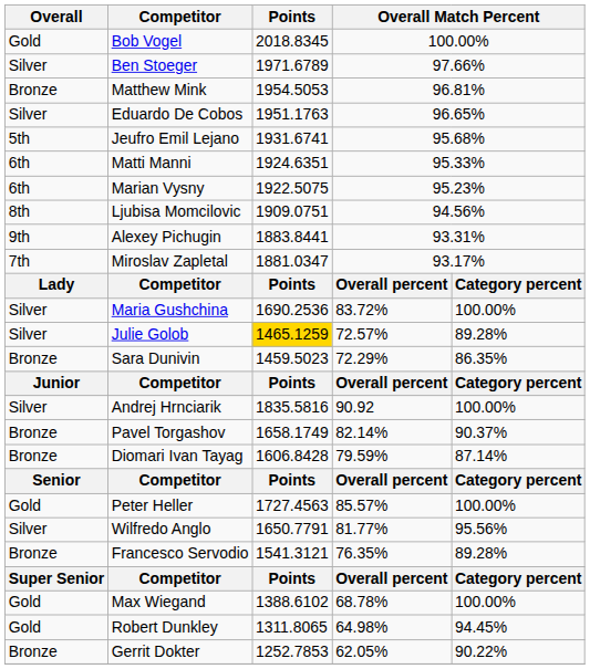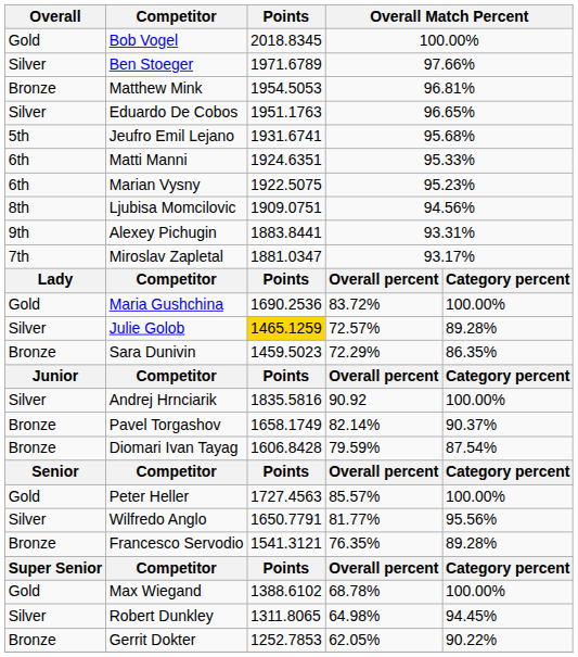 <table class="wikitable" style="text-align: left;">
 <tr>
 <th>Overall</th>
 <th>Competitor</th>
 <th>Points</th>
 <th colspan="2">Overall Match Percent</th>
 </tr>
 <tr>
 <td> Gold</td>
 <td><a href='#'>Bob Vogel</a></td>
 <td>2018.8345</td>
 <td colspan="2" style="text-align: center;">100.00%</td>
 </tr>
 <tr>
 <td> Silver</td>
 <td><a href='#'>Ben Stoeger</a></td>
 <td>1971.6789</td>
 <td colspan="2" style="text-align: center;">97.66%</td>
 </tr>
 <tr>
 <td> Bronze</td>
 <td>Matthew Mink</td>
 <td>1954.5053</td>
 <td colspan="2" style="text-align: center;">96.81%</td>
 </tr>
 <tr>
 <td> Silver</td>
 <td>Eduardo De Cobos</td>
 <td>1951.1763</td>
 <td colspan="2" style="text-align: center;">96.65%</td>
 </tr>
 <tr>
 <td>5th</td>
 <td>Jeufro Emil Lejano</td>
 <td>1931.6741</td>
 <td colspan="2" style="text-align: center;">95.68%</td>
 </tr>
 <tr>
 <td>6th</td>
 <td>Matti Manni</td>
 <td>1924.6351</td>
 <td colspan="2" style="text-align: center;">95.33%</td>
 </tr>
 <tr>
 <td>6th</td>
 <td>Marian Vysny</td>
 <td>1922.5075</td>
 <td colspan="2" style="text-align: center;">95.23%</td>
 </tr>
 <tr>
 <td>8th</td>
 <td>Ljubisa Momcilovic</td>
 <td>1909.0751</td>
 <td colspan="2" style="text-align: center;">94.56%</td>
 </tr>
 <tr>
 <td>9th</td>
 <td>Alexey Pichugin</td>
 <td>1883.8441</td>
 <td colspan="2" style="text-align: center;">93.31%</td>
 </tr>
 <tr>
 <td>7th</td>
 <td>Miroslav Zapletal</td>
 <td>1881.0347</td>
 <td colspan="2" style="text-align: center;">93.17%</td>
 </tr>
 <tr>
 <th>Lady</th>
 <th>Competitor</th>
 <th>Points</th>
 <th>Overall percent</th>
 <th>Category percent</th>
 </tr>
 <tr>
-<td> Silver</td>
+<td> Gold</td>
 <td><a href='#'>Maria Gushchina</a></td>
 <td>1690.2536</td>
 <td>83.72%</td>
 <td>100.00%</td>
 </tr>
 <tr>
 <td> Silver</td>
 <td><a href='#'>Julie Golob</a></td>
 <td style="background: gold;">1465.1259</td>
 <td>72.57%</td>
 <td>89.28%</td>
 </tr>
 <tr>
 <td> Bronze</td>
 <td>Sara Dunivin</td>
 <td>1459.5023</td>
 <td>72.29%</td>
 <td>86.35%</td>
 </tr>
 <tr>
 <th>Junior</th>
 <th>Competitor</th>
 <th>Points</th>
 <th>Overall percent</th>
 <th>Category percent</th>
 </tr>
 <tr>
 <td> Silver</td>
 <td>Andrej Hrnciarik</td>
 <td>1835.5816</td>
 <td>90.92</td>
 <td>100.00%</td>
 </tr>
 <tr>
 <td> Bronze</td>
 <td>Pavel Torgashov</td>
 <td>1658.1749</td>
 <td>82.14%</td>
 <td>90.37%</td>
 </tr>
 <tr>
 <td> Bronze</td>
 <td>Diomari Ivan Tayag</td>
 <td>1606.8428</td>
 <td>79.59%</td>
-<td>87.14%</td>
+<td>87.54%</td>
 </tr>
 <tr>
 <th>Senior</th>
 <th>Competitor</th>
 <th>Points</th>
 <th>Overall percent</th>
 <th>Category percent</th>
 </tr>
 <tr>
 <td> Gold</td>
 <td>Peter Heller</td>
 <td>1727.4563</td>
 <td>85.57%</td>
 <td>100.00%</td>
 </tr>
 <tr>
 <td> Silver</td>
 <td>Wilfredo Anglo</td>
 <td>1650.7791</td>
 <td>81.77%</td>
 <td>95.56%</td>
 </tr>
 <tr>
 <td> Bronze</td>
 <td>Francesco Servodio</td>
 <td>1541.3121</td>
 <td>76.35%</td>
 <td>89.28%</td>
 </tr>
 <tr>
 <th>Super Senior</th>
 <th>Competitor</th>
 <th>Points</th>
 <th>Overall percent</th>
 <th>Category percent</th>
 </tr>
 <tr>
 <td> Gold</td>
 <td>Max Wiegand</td>
 <td>1388.6102</td>
 <td>68.78%</td>
 <td>100.00%</td>
 </tr>
 <tr>
-<td> Gold</td>
+<td> Silver</td>
 <td>Robert Dunkley</td>
 <td>1311.8065</td>
 <td>64.98%</td>
 <td>94.45%</td>
 </tr>
 <tr>
 <td> Bronze</td>
 <td>Gerrit Dokter</td>
 <td>1252.7853</td>
 <td>62.05%</td>
 <td>90.22%</td>
 </tr>
 <tr>
 </tr>
 </table>
